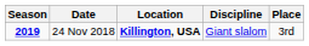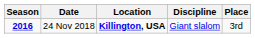 <table class="wikitable" style="text-align:center; font-size:95%;">
 <tr>
 <th>Season</th>
 <th>Date</th>
 <th>Location</th>
 <th>Discipline</th>
 <th>Place</th>
 </tr>
 <tr>
-<td rowspan=1><strong><a href='#'>2019</a></strong></td>
+<td rowspan=1><strong><a href='#'>2016</a></strong></td>
 <td align=right>24 Nov 2018</td>
 <td align=left><strong> <a href='#'>Killington</a>, USA</strong></td>
 <td><a href='#'>Giant slalom</a></td>
 <td>3rd</td>
 </tr>
 </table>
